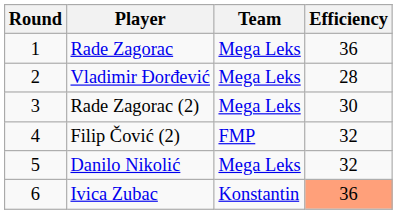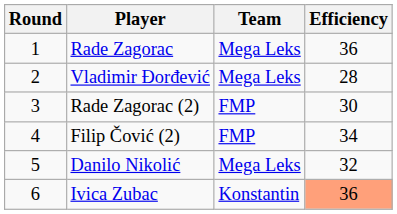 <table class="wikitable" style="text-align: center">
 <tr>
 <th align="center">Round</th>
 <th align="center">Player</th>
 <th align="center">Team</th>
 <th align="center">Efficiency</th>
 </tr>
 <tr>
 <td>1</td>
 <td align="left"> <a href='#'>Rade Zagorac</a></td>
 <td align="left"><a href='#'>Mega Leks</a></td>
 <td>36</td>
 </tr>
 <tr>
 <td>2</td>
 <td align="left"> <a href='#'>Vladimir Đorđević</a></td>
 <td align="left"><a href='#'>Mega Leks</a></td>
 <td>28</td>
 </tr>
 <tr>
 <td>3</td>
 <td align="left"> Rade Zagorac (2)</td>
-<td align="left"><a href='#'>Mega Leks</a></td>
+<td align="left"><a href='#'>FMP</a></td>
 <td>30</td>
 </tr>
 <tr>
 <td>4</td>
 <td align="left"> Filip Čović (2)</td>
 <td align="left"><a href='#'>FMP</a></td>
-<td>32</td>
+<td>34</td>
 </tr>
 <tr>
 <td>5</td>
 <td align="left"> <a href='#'>Danilo Nikolić</a></td>
 <td align="left"><a href='#'>Mega Leks</a></td>
 <td>32</td>
 </tr>
 <tr>
 <td>6</td>
 <td align="left"> <a href='#'>Ivica Zubac</a></td>
 <td align="left"><a href='#'>Konstantin</a></td>
 <td style="background: lightsalmon;">36</td>
 </tr>
 </table>
